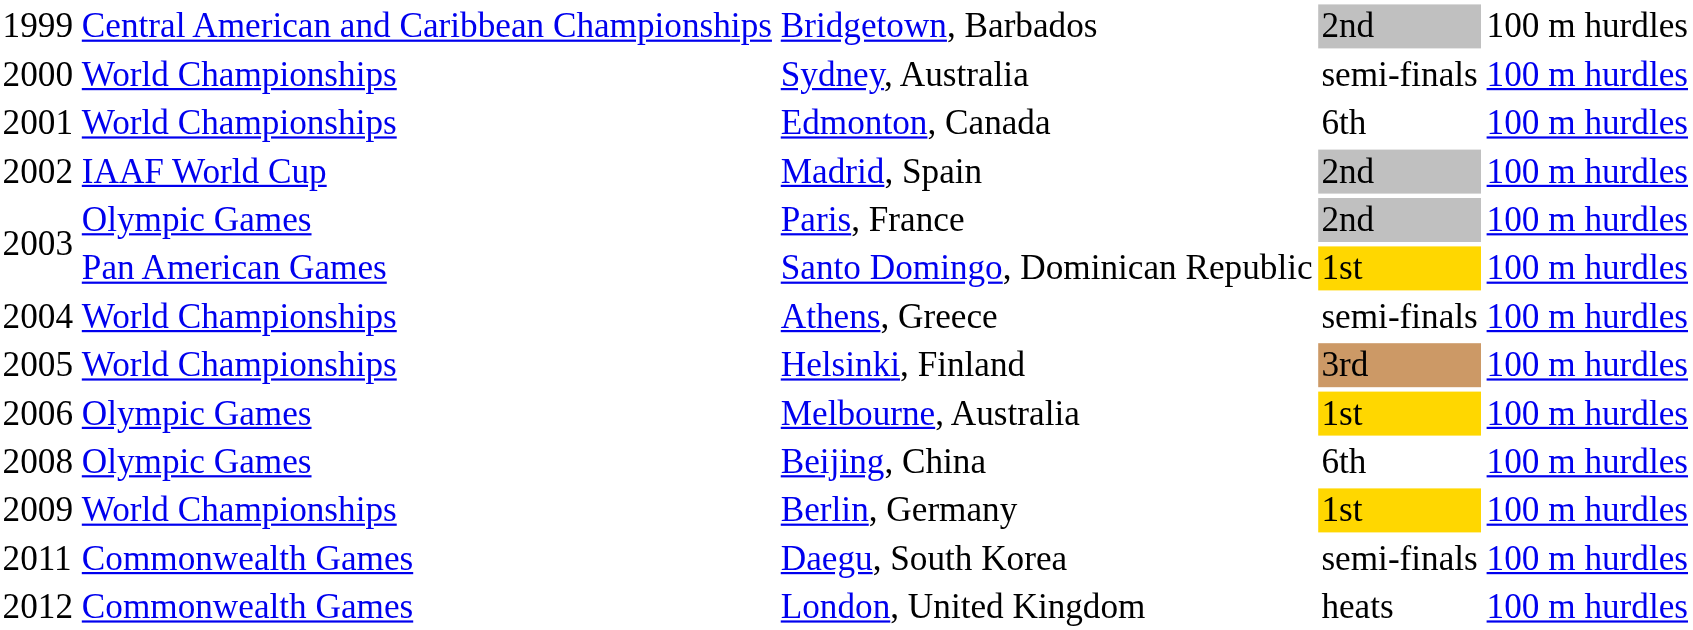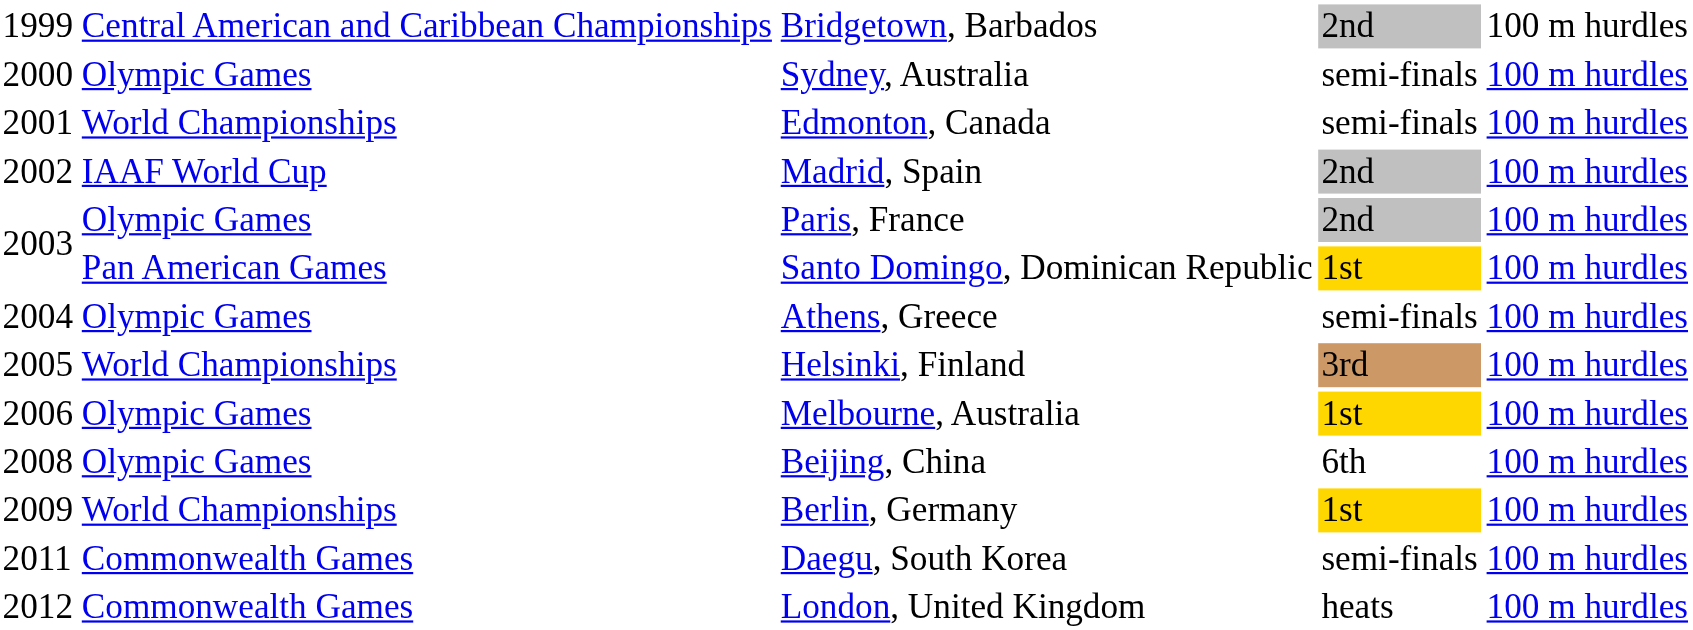 <table>
 <tr>
 <td>1999</td>
 <td><a href='#'>Central American and Caribbean Championships</a></td>
 <td><a href='#'>Bridgetown</a>, Barbados</td>
 <td bgcolor="silver">2nd</td>
 <td>100 m hurdles</td>
 </tr>
 <tr>
 <td>2000</td>
-<td><a href='#'>World Championships</a></td>
+<td><a href='#'>Olympic Games</a></td>
 <td><a href='#'>Sydney</a>, Australia</td>
 <td>semi-finals</td>
 <td><a href='#'>100 m hurdles</a></td>
 </tr>
 <tr>
 <td>2001</td>
 <td><a href='#'>World Championships</a></td>
 <td><a href='#'>Edmonton</a>, Canada</td>
-<td>6th</td>
+<td>semi-finals</td>
 <td><a href='#'>100 m hurdles</a></td>
 </tr>
 <tr>
 <td>2002</td>
 <td><a href='#'>IAAF World Cup</a></td>
 <td><a href='#'>Madrid</a>, Spain</td>
 <td bgcolor="silver">2nd</td>
 <td><a href='#'>100 m hurdles</a></td>
 </tr>
 <tr>
 <td rowspan=2>2003</td>
 <td><a href='#'>Olympic Games</a></td>
 <td><a href='#'>Paris</a>, France</td>
 <td bgcolor="silver">2nd</td>
 <td><a href='#'>100 m hurdles</a></td>
 </tr>
 <tr>
 <td><a href='#'>Pan American Games</a></td>
 <td><a href='#'>Santo Domingo</a>, Dominican Republic</td>
 <td bgcolor="gold">1st</td>
 <td><a href='#'>100 m hurdles</a></td>
 </tr>
 <tr>
 <td>2004</td>
-<td><a href='#'>World Championships</a></td>
+<td><a href='#'>Olympic Games</a></td>
 <td><a href='#'>Athens</a>, Greece</td>
 <td>semi-finals</td>
 <td><a href='#'>100 m hurdles</a></td>
 </tr>
 <tr>
 <td>2005</td>
 <td><a href='#'>World Championships</a></td>
 <td><a href='#'>Helsinki</a>, Finland</td>
 <td bgcolor=CC9966>3rd</td>
 <td><a href='#'>100 m hurdles</a></td>
 </tr>
 <tr>
 <td>2006</td>
 <td><a href='#'>Olympic Games</a></td>
 <td><a href='#'>Melbourne</a>, Australia</td>
 <td bgcolor="gold">1st</td>
 <td><a href='#'>100 m hurdles</a></td>
 </tr>
 <tr>
 <td>2008</td>
 <td><a href='#'>Olympic Games</a></td>
 <td><a href='#'>Beijing</a>, China</td>
 <td>6th</td>
 <td><a href='#'>100 m hurdles</a></td>
 </tr>
 <tr>
 <td>2009</td>
 <td><a href='#'>World Championships</a></td>
 <td><a href='#'>Berlin</a>, Germany</td>
 <td bgcolor="gold">1st</td>
 <td><a href='#'>100 m hurdles</a></td>
 </tr>
 <tr>
 <td>2011</td>
 <td><a href='#'>Commonwealth Games</a></td>
 <td><a href='#'>Daegu</a>, South Korea</td>
 <td>semi-finals</td>
 <td><a href='#'>100 m hurdles</a></td>
 </tr>
 <tr>
 <td>2012</td>
 <td><a href='#'>Commonwealth Games</a></td>
 <td><a href='#'>London</a>, United Kingdom</td>
 <td>heats</td>
 <td><a href='#'>100 m hurdles</a></td>
 </tr>
 </table>
